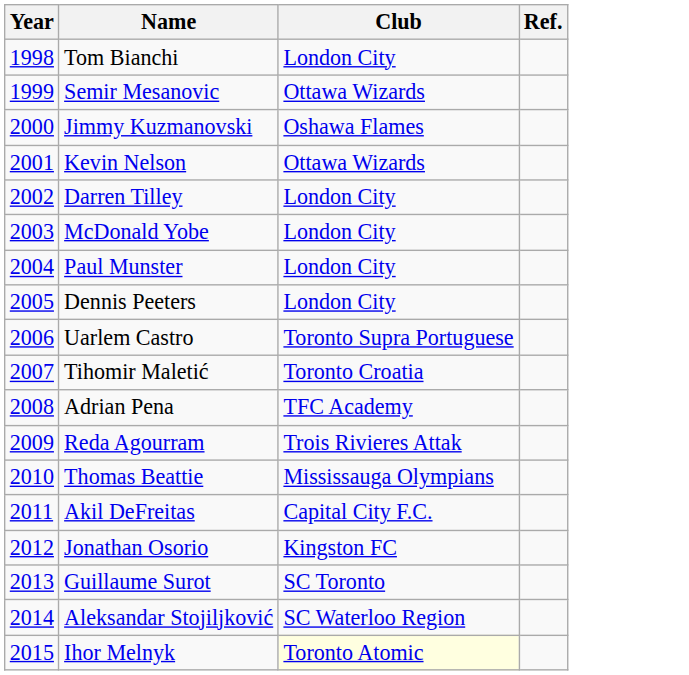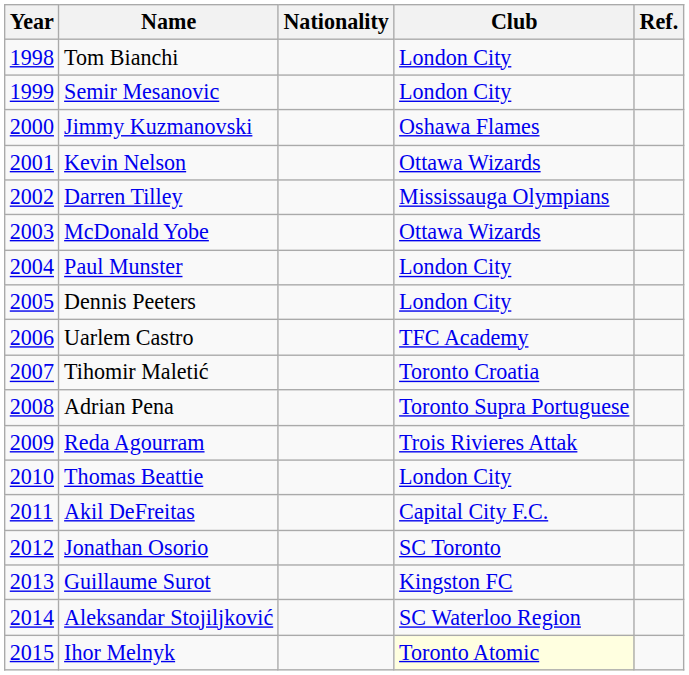 <table class="wikitable sortable">
 <tr>
 <th>Year</th>
 <th>Name</th>
+<th>Nationality</th>
 <th>Club</th>
 <th>Ref.</th>
 </tr>
 <tr>
 <td><a href='#'>1998</a></td>
 <td>Tom Bianchi</td>
+<td></td>
 <td><a href='#'>London City</a></td>
 <td></td>
 </tr>
 <tr>
 <td><a href='#'>1999</a></td>
 <td><a href='#'>Semir Mesanovic</a></td>
-<td><a href='#'>Ottawa Wizards</a></td>
+<td></td>
+<td><a href='#'>London City</a></td>
 <td></td>
 </tr>
 <tr>
 <td><a href='#'>2000</a></td>
 <td><a href='#'>Jimmy Kuzmanovski</a></td>
+<td></td>
 <td><a href='#'>Oshawa Flames</a></td>
 <td></td>
 </tr>
 <tr>
 <td><a href='#'>2001</a></td>
 <td><a href='#'>Kevin Nelson</a></td>
+<td></td>
 <td><a href='#'>Ottawa Wizards</a></td>
 <td></td>
 </tr>
 <tr>
 <td><a href='#'>2002</a></td>
 <td><a href='#'>Darren Tilley</a></td>
-<td><a href='#'>London City</a></td>
+<td></td>
+<td><a href='#'>Mississauga Olympians</a></td>
 <td></td>
 </tr>
 <tr>
 <td><a href='#'>2003</a></td>
 <td><a href='#'>McDonald Yobe</a></td>
-<td><a href='#'>London City</a></td>
+<td></td>
+<td><a href='#'>Ottawa Wizards</a></td>
 <td></td>
 </tr>
 <tr>
 <td><a href='#'>2004</a></td>
 <td><a href='#'>Paul Munster</a></td>
+<td></td>
 <td><a href='#'>London City</a></td>
 <td></td>
 </tr>
 <tr>
 <td><a href='#'>2005</a></td>
 <td>Dennis Peeters</td>
+<td></td>
 <td><a href='#'>London City</a></td>
 <td></td>
 </tr>
 <tr>
 <td><a href='#'>2006</a></td>
 <td>Uarlem Castro</td>
-<td><a href='#'>Toronto Supra Portuguese</a></td>
+<td></td>
+<td><a href='#'>TFC Academy</a></td>
 <td></td>
 </tr>
 <tr>
 <td><a href='#'>2007</a></td>
 <td>Tihomir Maletić</td>
+<td></td>
 <td><a href='#'>Toronto Croatia</a></td>
 <td></td>
 </tr>
 <tr>
 <td><a href='#'>2008</a></td>
 <td>Adrian Pena</td>
-<td><a href='#'>TFC Academy</a></td>
+<td></td>
+<td><a href='#'>Toronto Supra Portuguese</a></td>
 <td></td>
 </tr>
 <tr>
 <td><a href='#'>2009</a></td>
 <td><a href='#'>Reda Agourram</a></td>
+<td></td>
 <td><a href='#'>Trois Rivieres Attak</a></td>
 <td></td>
 </tr>
 <tr>
 <td><a href='#'>2010</a></td>
 <td><a href='#'>Thomas Beattie</a></td>
-<td><a href='#'>Mississauga Olympians</a></td>
+<td></td>
+<td><a href='#'>London City</a></td>
 <td></td>
 </tr>
 <tr>
 <td><a href='#'>2011</a></td>
 <td><a href='#'>Akil DeFreitas</a></td>
+<td></td>
 <td><a href='#'>Capital City F.C.</a></td>
 <td></td>
 </tr>
 <tr>
 <td><a href='#'>2012</a></td>
 <td><a href='#'>Jonathan Osorio</a></td>
-<td><a href='#'>Kingston FC</a></td>
+<td></td>
+<td><a href='#'>SC Toronto</a></td>
 <td></td>
 </tr>
 <tr>
 <td><a href='#'>2013</a></td>
 <td><a href='#'>Guillaume Surot</a></td>
-<td><a href='#'>SC Toronto</a></td>
+<td></td>
+<td><a href='#'>Kingston FC</a></td>
 <td></td>
 </tr>
 <tr>
 <td><a href='#'>2014</a></td>
 <td><a href='#'>Aleksandar Stojiljković</a></td>
+<td></td>
 <td><a href='#'>SC Waterloo Region</a></td>
 <td></td>
 </tr>
 <tr>
 <td><a href='#'>2015</a></td>
 <td><a href='#'>Ihor Melnyk</a></td>
+<td></td>
 <td style="background: lightyellow;"><a href='#'>Toronto Atomic</a></td>
 <td></td>
 </tr>
 </table>
